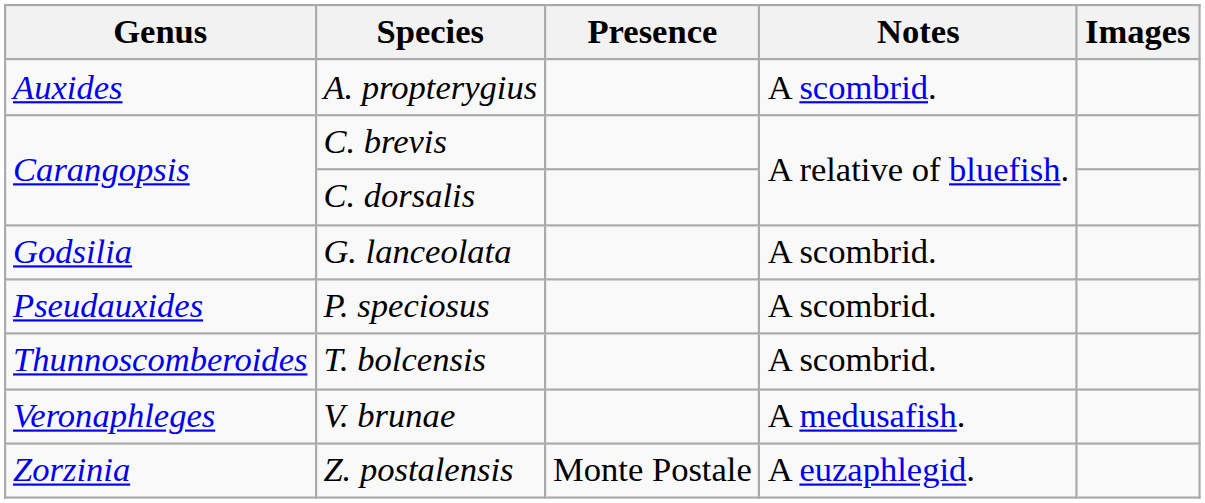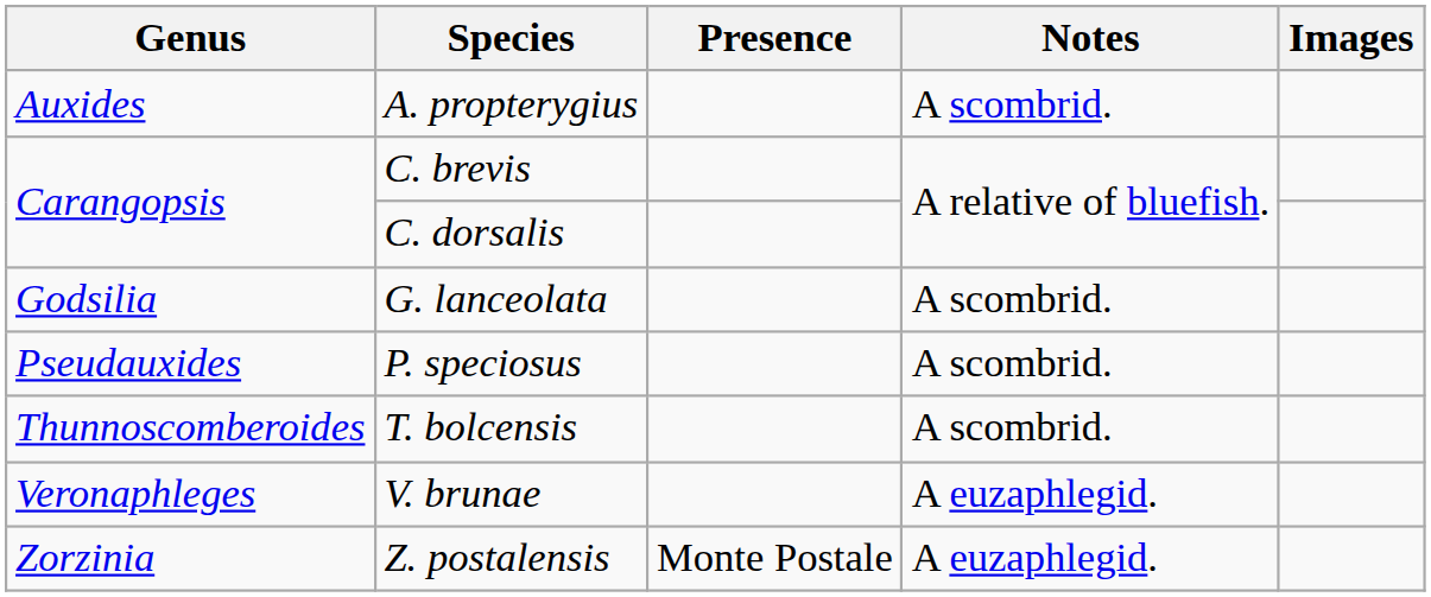 <table class="wikitable" align="center">
 <tr>
 <th>Genus</th>
 <th>Species</th>
 <th>Presence</th>
 <th>Notes</th>
 <th>Images</th>
 </tr>
 <tr>
 <td><em><a href='#'>Auxides</a></em></td>
 <td><em>A. propterygius</em></td>
 <td></td>
 <td>A <a href='#'>scombrid</a>.</td>
 <td></td>
 </tr>
 <tr>
 <td rowspan="2"><em><a href='#'>Carangopsis</a></em></td>
 <td><em>C. brevis</em></td>
 <td></td>
 <td rowspan="2">A relative of <a href='#'>bluefish</a>.</td>
 <td></td>
 </tr>
 <tr>
 <td><em>C. dorsalis</em></td>
 <td></td>
 <td></td>
 </tr>
 <tr>
 <td><em><a href='#'>Godsilia</a></em></td>
 <td><em>G. lanceolata</em></td>
 <td></td>
 <td>A scombrid.</td>
 <td></td>
 </tr>
 <tr>
 <td><em><a href='#'>Pseudauxides</a></em></td>
 <td><em>P. speciosus</em></td>
 <td></td>
 <td>A scombrid.</td>
 <td></td>
 </tr>
 <tr>
 <td><em><a href='#'>Thunnoscomberoides</a></em></td>
 <td><em>T. bolcensis</em></td>
 <td></td>
 <td>A scombrid.</td>
 <td></td>
 </tr>
 <tr>
 <td><em><a href='#'>Veronaphleges</a></em></td>
 <td><em>V. brunae</em></td>
 <td></td>
-<td>A <a href='#'>medusafish</a>.</td>
+<td>A <a href='#'>euzaphlegid</a>.</td>
 <td></td>
 </tr>
 <tr>
 <td><em><a href='#'>Zorzinia</a></em></td>
 <td><em>Z. postalensis</em></td>
 <td>Monte Postale</td>
 <td>A <a href='#'>euzaphlegid</a>.</td>
 <td></td>
 </tr>
 </table>
